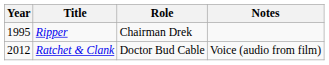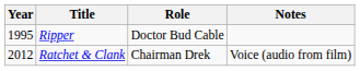 <table class="wikitable sortable unsortable">
 <tr>
 <th>Year</th>
 <th>Title</th>
 <th>Role</th>
 <th class="unsortable">Notes</th>
 </tr>
 <tr>
 <td>1995</td>
 <td><em><a href='#'>Ripper</a></em></td>
-<td>Chairman Drek</td>
+<td>Doctor Bud Cable</td>
 <td></td>
 </tr>
 <tr>
 <td>2012</td>
 <td><em><a href='#'>Ratchet & Clank</a></em></td>
-<td>Doctor Bud Cable</td>
+<td>Chairman Drek</td>
 <td>Voice (audio from film)</td>
 </tr>
 </table>
